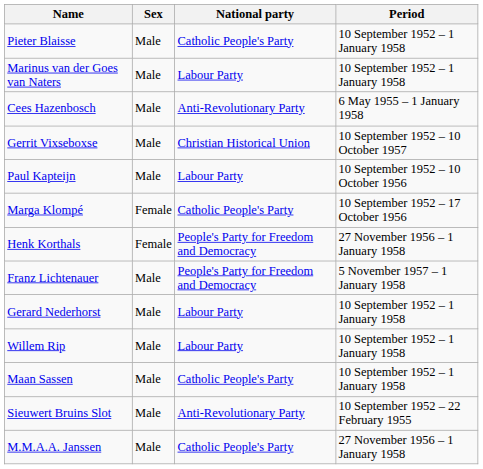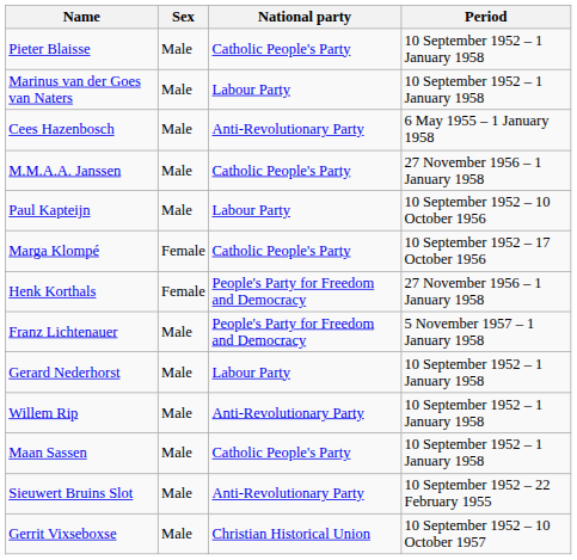 <table class="wikitable sortable plainrowheaders">
 <tr>
 <th>Name</th>
 <th>Sex</th>
 <th>National party</th>
 <th>Period</th>
 </tr>
 <tr>
 <td style="text-align:left;"><a href='#'>Pieter Blaisse</a></td>
 <td style="text-align:left;">Male</td>
 <td style="text-align:left;"> <a href='#'>Catholic People's Party</a></td>
 <td style="text-align:left;">10 September 1952 – 1 January 1958</td>
 </tr>
 <tr>
 <td style="text-align:left;"><a href='#'>Marinus van der Goes van Naters</a></td>
 <td style="text-align:left;">Male</td>
 <td style="text-align:left;"> <a href='#'>Labour Party</a></td>
 <td style="text-align:left;">10 September 1952 – 1 January 1958</td>
 </tr>
 <tr>
 <td style="text-align:left;"><a href='#'>Cees Hazenbosch</a></td>
 <td style="text-align:left;">Male</td>
 <td style="text-align:left;"> <a href='#'>Anti-Revolutionary Party</a></td>
 <td style="text-align:left;">6 May 1955 – 1 January 1958</td>
 </tr>
 <tr>
-<td style="text-align:left;"><a href='#'>Gerrit Vixseboxse</a></td>
+<td style="text-align:left;"><a href='#'>M.M.A.A. Janssen</a></td>
 <td style="text-align:left;">Male</td>
-<td style="text-align:left;"> <a href='#'>Christian Historical Union</a></td>
-<td style="text-align:left;">10 September 1952 – 10 October 1957</td>
+<td style="text-align:left;"> <a href='#'>Catholic People's Party</a></td>
+<td style="text-align:left;">27 November 1956 – 1 January 1958</td>
 </tr>
 <tr>
 <td style="text-align:left;"><a href='#'>Paul Kapteijn</a></td>
 <td style="text-align:left;">Male</td>
 <td style="text-align:left;"> <a href='#'>Labour Party</a></td>
 <td style="text-align:left;">10 September 1952 – 10 October 1956</td>
 </tr>
 <tr>
 <td style="text-align:left;"><a href='#'>Marga Klompé</a></td>
 <td style="text-align:left;">Female</td>
 <td style="text-align:left;"> <a href='#'>Catholic People's Party</a></td>
 <td style="text-align:left;">10 September 1952 – 17 October 1956</td>
 </tr>
 <tr>
 <td style="text-align:left;"><a href='#'>Henk Korthals</a></td>
 <td style="text-align:left;">Female</td>
 <td style="text-align:left;"> <a href='#'>People's Party for Freedom and Democracy</a></td>
 <td style="text-align:left;">27 November 1956 – 1 January 1958</td>
 </tr>
 <tr>
 <td style="text-align:left;"><a href='#'>Franz Lichtenauer</a></td>
 <td style="text-align:left;">Male</td>
 <td style="text-align:left;"> <a href='#'>People's Party for Freedom and Democracy</a></td>
 <td style="text-align:left;">5 November 1957 – 1 January 1958</td>
 </tr>
 <tr>
 <td style="text-align:left;"><a href='#'>Gerard Nederhorst</a></td>
 <td style="text-align:left;">Male</td>
 <td style="text-align:left;"> <a href='#'>Labour Party</a></td>
 <td style="text-align:left;">10 September 1952 – 1 January 1958</td>
 </tr>
 <tr>
 <td style="text-align:left;"><a href='#'>Willem Rip</a></td>
 <td style="text-align:left;">Male</td>
-<td style="text-align:left;"> <a href='#'>Labour Party</a></td>
+<td style="text-align:left;"> <a href='#'>Anti-Revolutionary Party</a></td>
 <td style="text-align:left;">10 September 1952 – 1 January 1958</td>
 </tr>
 <tr>
 <td style="text-align:left;"><a href='#'>Maan Sassen</a></td>
 <td style="text-align:left;">Male</td>
 <td style="text-align:left;"> <a href='#'>Catholic People's Party</a></td>
 <td style="text-align:left;">10 September 1952 – 1 January 1958</td>
 </tr>
 <tr>
 <td style="text-align:left;"><a href='#'>Sieuwert Bruins Slot</a></td>
 <td style="text-align:left;">Male</td>
 <td style="text-align:left;"> <a href='#'>Anti-Revolutionary Party</a></td>
 <td style="text-align:left;">10 September 1952 – 22 February 1955</td>
 </tr>
 <tr>
-<td style="text-align:left;"><a href='#'>M.M.A.A. Janssen</a></td>
+<td style="text-align:left;"><a href='#'>Gerrit Vixseboxse</a></td>
 <td style="text-align:left;">Male</td>
-<td style="text-align:left;"> <a href='#'>Catholic People's Party</a></td>
-<td style="text-align:left;">27 November 1956 – 1 January 1958</td>
+<td style="text-align:left;"> <a href='#'>Christian Historical Union</a></td>
+<td style="text-align:left;">10 September 1952 – 10 October 1957</td>
 </tr>
 </table>
